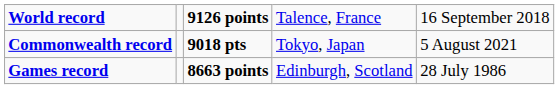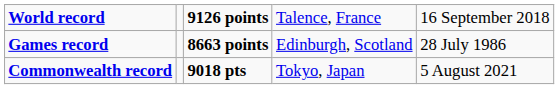 <table class="wikitable">
 <tr>
 <td><a href='#'><strong>World record</strong></a></td>
 <td></td>
 <td><strong>9126 points</strong></td>
 <td><a href='#'>Talence</a>, <a href='#'>France</a></td>
 <td>16 September 2018</td>
 </tr>
 <tr>
+<td><a href='#'><strong>Games record</strong></a></td>
+<td></td>
+<td><strong>8663 points</strong></td>
+<td><a href='#'>Edinburgh</a>, <a href='#'>Scotland</a></td>
+<td>28 July 1986</td>
+</tr>
+<tr>
 <td><a href='#'><strong>Commonwealth record</strong></a></td>
 <td></td>
 <td><strong>9018 pts </strong></td>
 <td><a href='#'>Tokyo</a>, <a href='#'>Japan</a></td>
 <td>5 August 2021</td>
 </tr>
-<tr>
-<td><a href='#'><strong>Games record</strong></a></td>
-<td></td>
-<td><strong>8663 points</strong></td>
-<td><a href='#'>Edinburgh</a>, <a href='#'>Scotland</a></td>
-<td>28 July 1986</td>
-</tr>
 </table>
